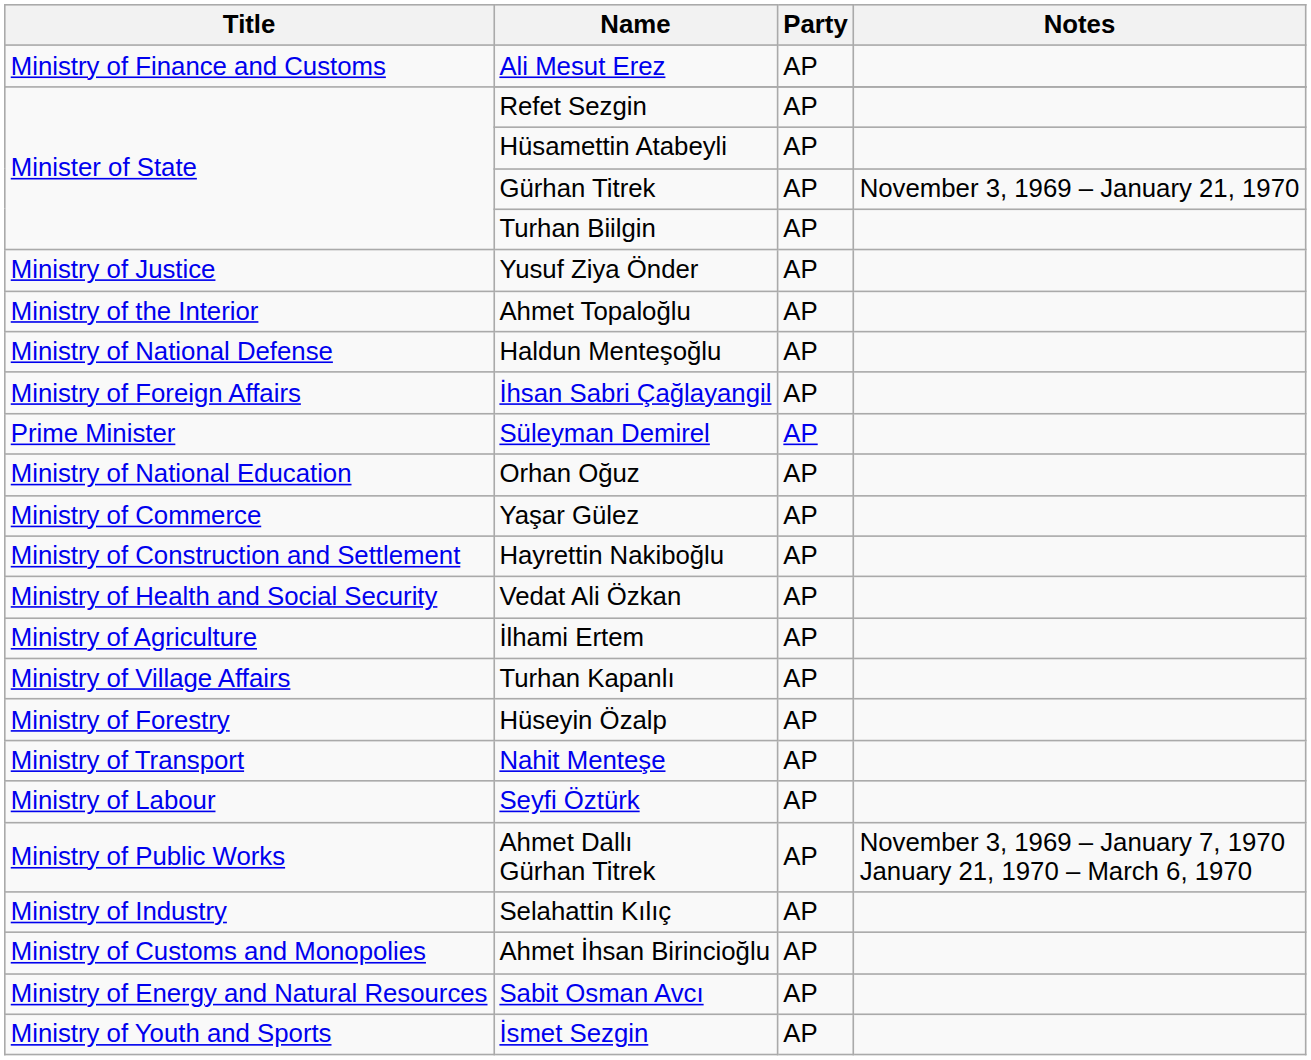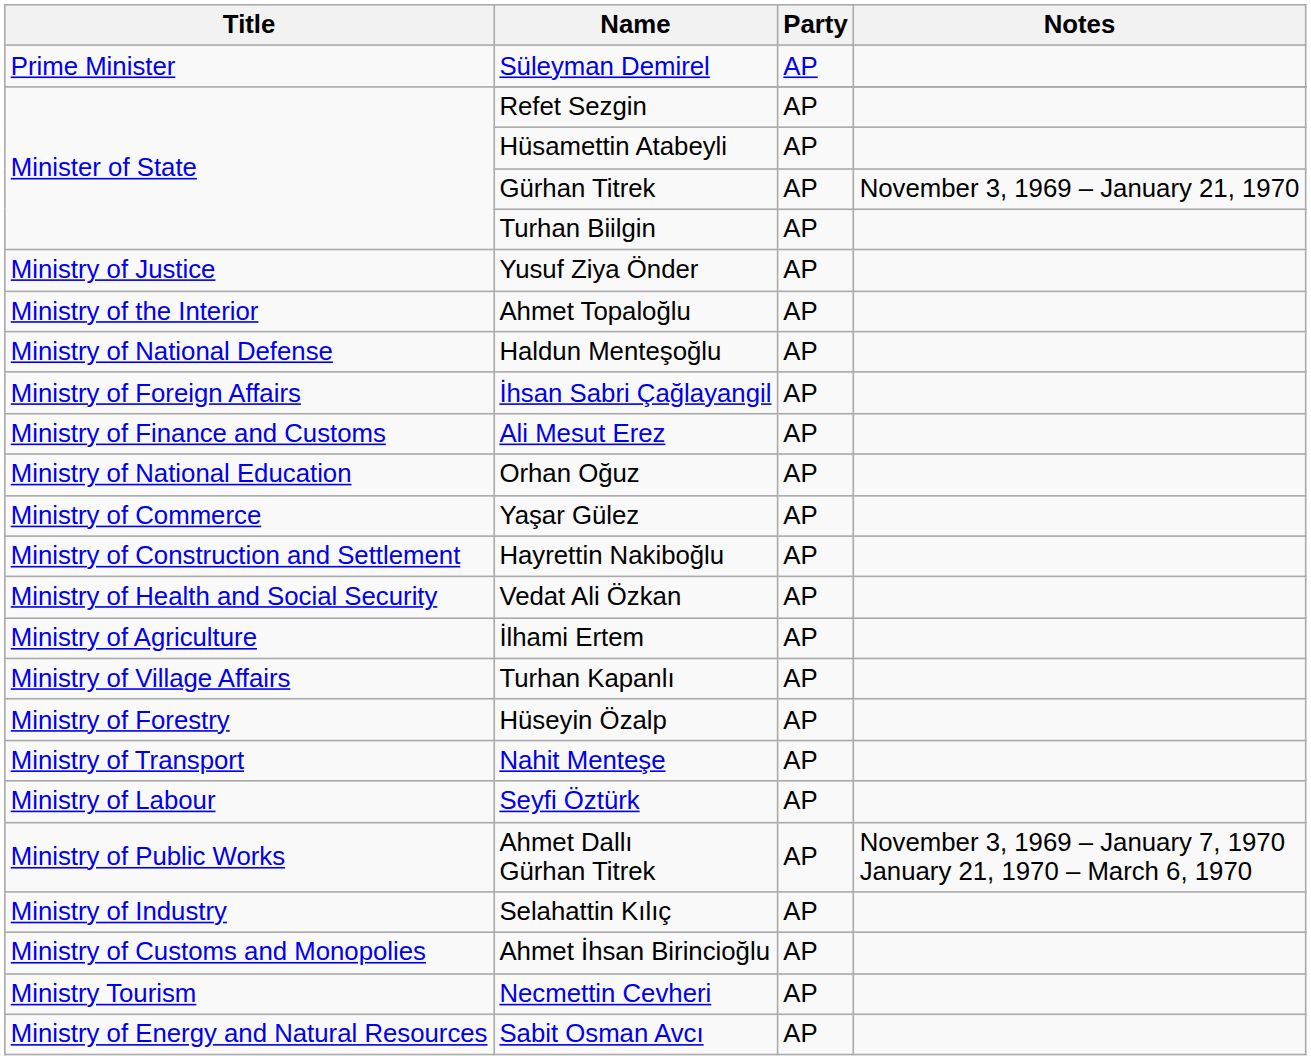 <table class="wikitable">
 <tr>
 <th>Title</th>
 <th>Name</th>
 <th>Party</th>
 <th>Notes</th>
 </tr>
 <tr>
-<td><a href='#'>Ministry of Finance and Customs</a></td>
-<td><a href='#'>Ali Mesut Erez</a></td>
-<td>AP</td>
+<td><a href='#'>Prime Minister</a></td>
+<td><a href='#'>Süleyman Demirel</a></td>
+<td><a href='#'>AP</a></td>
 <td></td>
 </tr>
 <tr>
 <td rowspan="5" style="text-align:left;"><a href='#'>Minister of State</a></td>
 </tr>
 <tr>
 <td>Refet Sezgin</td>
 <td>AP</td>
 <td></td>
 </tr>
 <tr>
 <td>Hüsamettin Atabeyli</td>
 <td>AP</td>
 <td></td>
 </tr>
 <tr>
 <td>Gürhan Titrek</td>
 <td>AP</td>
 <td>November 3, 1969 – January 21, 1970</td>
 </tr>
 <tr>
 <td>Turhan Biilgin</td>
 <td>AP</td>
 <td></td>
 </tr>
 <tr>
 <td><a href='#'>Ministry of Justice</a></td>
 <td>Yusuf Ziya Önder</td>
 <td>AP</td>
 <td></td>
 </tr>
 <tr>
 <td><a href='#'>Ministry of the Interior</a></td>
 <td>Ahmet Topaloğlu</td>
 <td>AP</td>
 <td></td>
 </tr>
 <tr>
 <td><a href='#'>Ministry of National Defense</a></td>
 <td>Haldun Menteşoğlu</td>
 <td>AP</td>
 <td></td>
 </tr>
 <tr>
 <td><a href='#'>Ministry of Foreign Affairs</a></td>
 <td><a href='#'>İhsan Sabri Çağlayangil</a></td>
 <td>AP</td>
 <td></td>
 </tr>
 <tr>
-<td><a href='#'>Prime Minister</a></td>
-<td><a href='#'>Süleyman Demirel</a></td>
-<td><a href='#'>AP</a></td>
+<td><a href='#'>Ministry of Finance and Customs</a></td>
+<td><a href='#'>Ali Mesut Erez</a></td>
+<td>AP</td>
 <td></td>
 </tr>
 <tr>
 <td><a href='#'>Ministry of National Education</a></td>
 <td>Orhan Oğuz</td>
 <td>AP</td>
 <td></td>
 </tr>
 <tr>
 <td><a href='#'>Ministry of Commerce</a></td>
 <td>Yaşar Gülez</td>
 <td>AP</td>
 <td></td>
 </tr>
 <tr>
 <td><a href='#'>Ministry of Construction and Settlement</a></td>
 <td>Hayrettin Nakiboğlu</td>
 <td>AP</td>
 <td></td>
 </tr>
 <tr>
 <td><a href='#'>Ministry of Health and Social Security</a></td>
 <td>Vedat Ali Özkan</td>
 <td>AP</td>
 <td></td>
 </tr>
 <tr>
 <td><a href='#'>Ministry of Agriculture</a></td>
 <td>İlhami Ertem</td>
 <td>AP</td>
 <td></td>
 </tr>
 <tr>
 <td><a href='#'>Ministry of Village Affairs </a></td>
 <td>Turhan Kapanlı</td>
 <td>AP</td>
 <td></td>
 </tr>
 <tr>
 <td><a href='#'>Ministry of Forestry</a></td>
 <td>Hüseyin Özalp</td>
 <td>AP</td>
 <td></td>
 </tr>
 <tr>
 <td><a href='#'>Ministry of Transport</a></td>
 <td><a href='#'>Nahit Menteşe</a></td>
 <td>AP</td>
 <td></td>
 </tr>
 <tr>
 <td><a href='#'>Ministry of Labour</a></td>
 <td><a href='#'>Seyfi Öztürk</a></td>
 <td>AP</td>
 <td></td>
 </tr>
 <tr>
 <td><a href='#'>Ministry of Public Works</a></td>
 <td>Ahmet Dallı<br>Gürhan Titrek</td>
 <td>AP</td>
 <td>November 3, 1969 – January 7, 1970<br>January 21, 1970 – March 6, 1970</td>
 </tr>
 <tr>
 <td><a href='#'>Ministry of Industry</a></td>
 <td>Selahattin Kılıç</td>
 <td>AP</td>
 <td></td>
 </tr>
 <tr>
 <td><a href='#'>Ministry of Customs and Monopolies</a></td>
 <td>Ahmet İhsan Birincioğlu</td>
 <td>AP</td>
 <td></td>
 </tr>
 <tr>
+<td><a href='#'>Ministry Tourism</a></td>
+<td><a href='#'>Necmettin Cevheri</a></td>
+<td>AP</td>
+<td></td>
+</tr>
+<tr>
 <td><a href='#'>Ministry of Energy and Natural Resources</a></td>
 <td><a href='#'>Sabit Osman Avcı</a></td>
 <td>AP</td>
 <td></td>
 </tr>
-<tr>
-<td><a href='#'>Ministry of Youth and Sports</a></td>
-<td><a href='#'>İsmet Sezgin</a></td>
-<td>AP</td>
-<td></td>
-</tr>
 </table>
